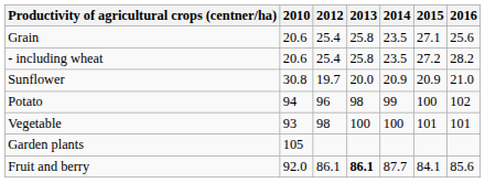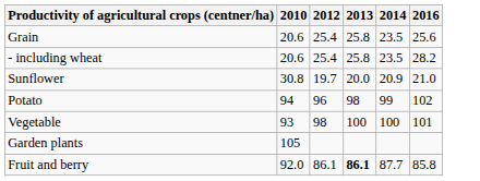 <table class="wikitable">
 <tr>
 <th>Productivity of agricultural crops (centner/ha)</th>
 <th>2010</th>
 <th>2012</th>
 <th>2013</th>
 <th>2014</th>
-<th>2015</th>
 <th>2016</th>
 </tr>
 <tr>
 <td>Grain</td>
 <td>20.6</td>
 <td>25.4</td>
 <td>25.8</td>
 <td>23.5</td>
-<td>27.1</td>
 <td>25.6</td>
 </tr>
 <tr>
 <td>- including wheat</td>
 <td>20.6</td>
 <td>25.4</td>
 <td>25.8</td>
 <td>23.5</td>
-<td>27.2</td>
 <td>28.2</td>
 </tr>
 <tr>
 <td>Sunflower</td>
 <td>30.8</td>
 <td>19.7</td>
 <td>20.0</td>
-<td>20.9</td>
 <td>20.9</td>
 <td>21.0</td>
 </tr>
 <tr>
 <td>Potato</td>
 <td>94</td>
 <td>96</td>
 <td>98</td>
 <td>99</td>
-<td>100</td>
 <td>102</td>
 </tr>
 <tr>
 <td>Vegetable</td>
 <td>93</td>
 <td>98</td>
 <td>100</td>
 <td>100</td>
 <td>101</td>
-<td>101</td>
 </tr>
 <tr>
 <td>Garden plants</td>
 <td>105</td>
-<td></td>
 <td></td>
 <td></td>
 <td></td>
 <td></td>
 </tr>
 <tr>
 <td>Fruit and berry</td>
 <td>92.0</td>
 <td>86.1</td>
 <td><strong>86.1</strong></td>
 <td>87.7</td>
-<td>84.1</td>
-<td>85.6</td>
+<td>85.8</td>
 </tr>
 </table>
